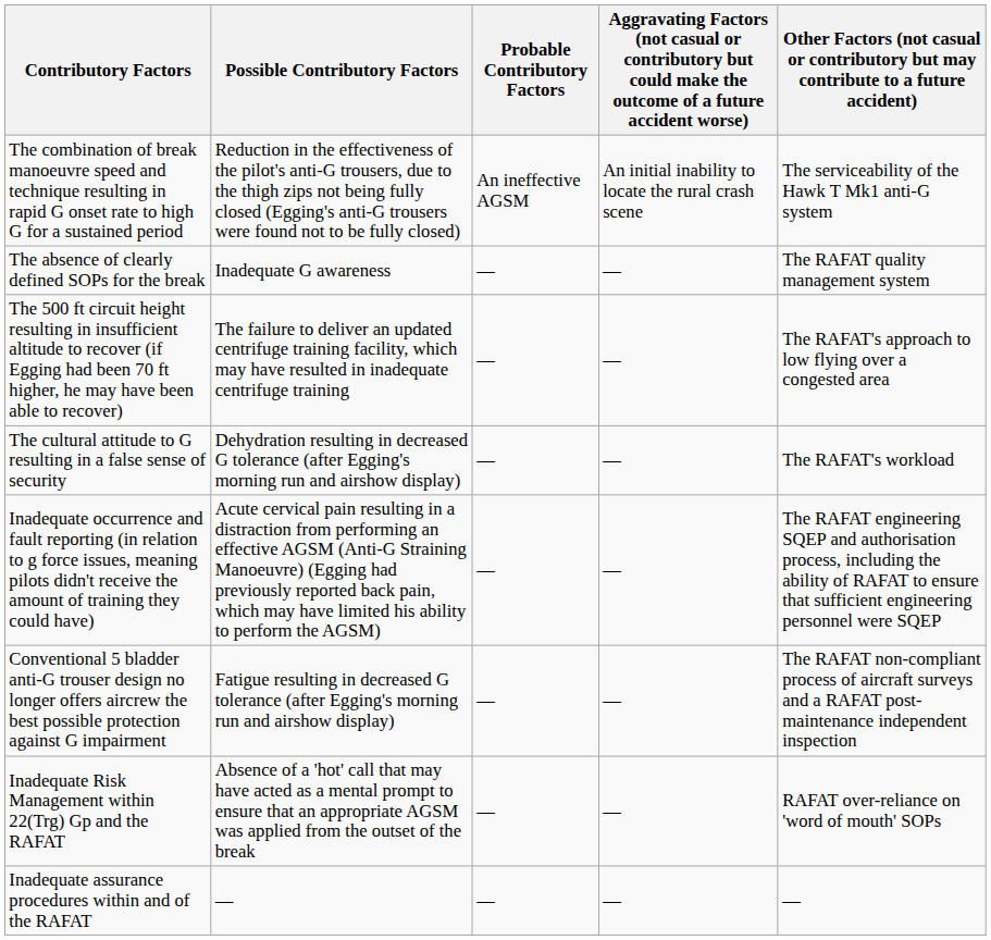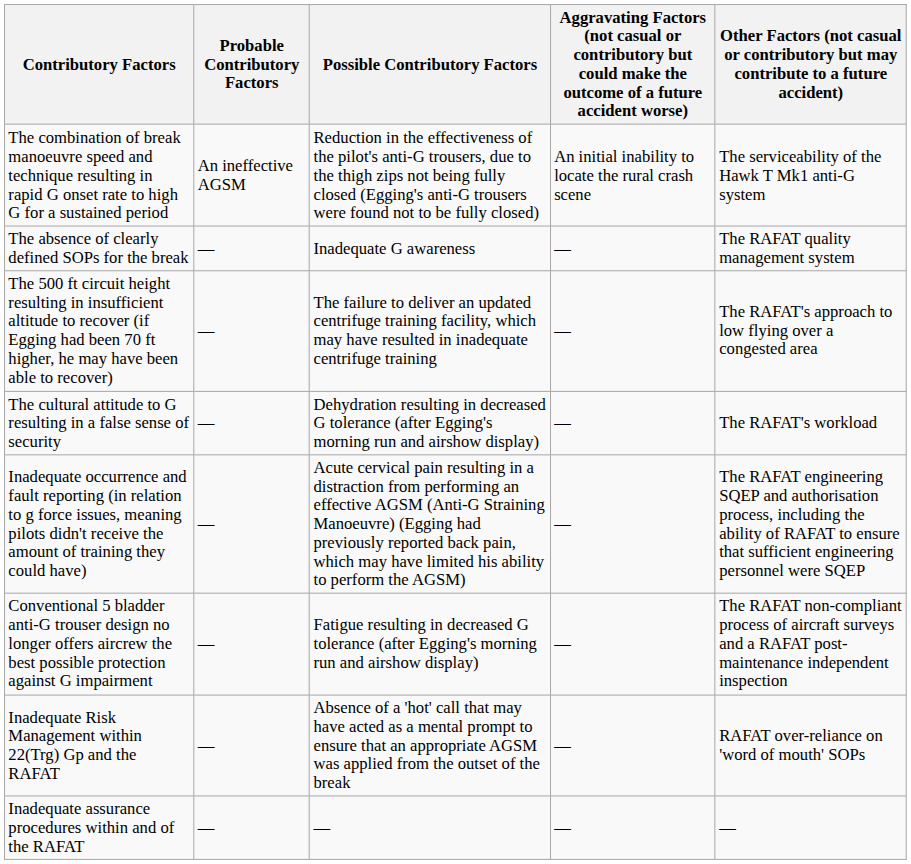 <table class="wikitable">
 <tr>
 <th>Contributory Factors</th>
+<th>Probable Contributory Factors</th>
 <th>Possible Contributory Factors</th>
-<th>Probable Contributory Factors</th>
 <th>Aggravating Factors (not casual or contributory but could make the outcome of a future accident worse)</th>
 <th>Other Factors (not casual or contributory but may contribute to a future accident)</th>
 </tr>
 <tr>
 <td>The combination of break manoeuvre speed and technique resulting in rapid G onset rate to high G for a sustained period</td>
+<td>An ineffective AGSM</td>
 <td>Reduction in the effectiveness of the pilot's anti-G trousers, due to the thigh zips not being fully closed (Egging's anti-G trousers were found not to be fully closed)</td>
-<td>An ineffective AGSM</td>
 <td>An initial inability to locate the rural crash scene</td>
 <td>The serviceability of the Hawk T Mk1 anti-G system</td>
 </tr>
 <tr>
 <td>The absence of clearly defined SOPs for the break</td>
+<td>—</td>
 <td>Inadequate G awareness</td>
-<td>—</td>
 <td>—</td>
 <td>The RAFAT quality management system</td>
 </tr>
 <tr>
 <td>The 500 ft circuit height resulting in insufficient altitude to recover (if Egging had been 70 ft higher, he may have been able to recover)</td>
+<td>—</td>
 <td>The failure to deliver an updated centrifuge training facility, which may have resulted in inadequate centrifuge training</td>
-<td>—</td>
 <td>—</td>
 <td>The RAFAT's approach to low flying over a congested area</td>
 </tr>
 <tr>
 <td>The cultural attitude to G resulting in a false sense of security</td>
+<td>—</td>
 <td>Dehydration resulting in decreased G tolerance (after Egging's morning run and airshow display)</td>
-<td>—</td>
 <td>—</td>
 <td>The RAFAT's workload</td>
 </tr>
 <tr>
 <td>Inadequate occurrence and fault reporting (in relation to g force issues, meaning pilots didn't receive the amount of training they could have)</td>
+<td>—</td>
 <td>Acute cervical pain resulting in a distraction from performing an effective AGSM (Anti-G Straining Manoeuvre) (Egging had previously reported back pain, which may have limited his ability to perform the AGSM)</td>
-<td>—</td>
 <td>—</td>
 <td>The RAFAT engineering SQEP and authorisation process, including the ability of RAFAT to ensure that sufficient engineering personnel were SQEP</td>
 </tr>
 <tr>
 <td>Conventional 5 bladder anti-G trouser design no longer offers aircrew the best possible protection against G impairment</td>
+<td>—</td>
 <td>Fatigue resulting in decreased G tolerance (after Egging's morning run and airshow display)</td>
-<td>—</td>
 <td>—</td>
 <td>The RAFAT non-compliant process of aircraft surveys and a RAFAT post-maintenance independent inspection</td>
 </tr>
 <tr>
 <td>Inadequate Risk Management within 22(Trg) Gp and the RAFAT</td>
+<td>—</td>
 <td>Absence of a 'hot' call that may have acted as a mental prompt to ensure that an appropriate AGSM was applied from the outset of the break</td>
-<td>—</td>
 <td>—</td>
 <td>RAFAT over-reliance on 'word of mouth' SOPs</td>
 </tr>
 <tr>
 <td>Inadequate assurance procedures within and of the RAFAT</td>
 <td>—</td>
 <td>—</td>
 <td>—</td>
 <td>—</td>
 </tr>
 </table>
